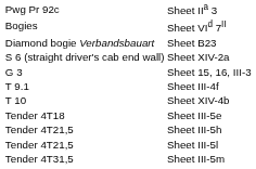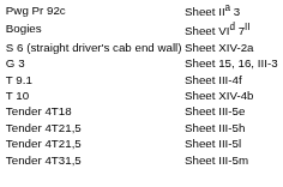 <table>
 <tr>
 <td>Pwg Pr 92c</td>
 <td>Sheet II<sup>a</sup> 3</td>
 </tr>
 <tr>
 <td>Bogies</td>
 <td>Sheet VI<sup>d</sup> 7<sup>II</sup></td>
-</tr>
-<tr>
-<td>Diamond bogie <em>Verbandsbauart</em></td>
-<td>Sheet B23</td>
 </tr>
 <tr>
 <td>S 6 (straight driver's cab end wall)</td>
 <td>Sheet XIV-2a</td>
 </tr>
 <tr>
 <td>G 3</td>
 <td>Sheet 15, 16, III-3</td>
 </tr>
 <tr>
 <td>T 9.1</td>
 <td>Sheet III-4f</td>
 </tr>
 <tr>
 <td>T 10</td>
 <td>Sheet XIV-4b</td>
 </tr>
 <tr>
 <td>Tender 4T18</td>
 <td>Sheet III-5e</td>
 </tr>
 <tr>
 <td>Tender 4T21,5</td>
 <td>Sheet III-5h</td>
 </tr>
 <tr>
 <td>Tender 4T21,5</td>
 <td>Sheet III-5l</td>
 </tr>
 <tr>
 <td>Tender 4T31,5</td>
 <td>Sheet III-5m</td>
 </tr>
 </table>
